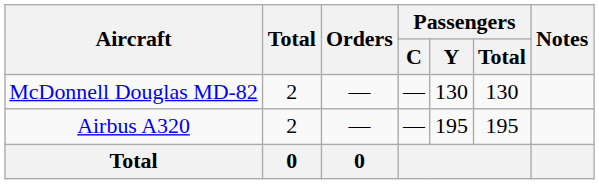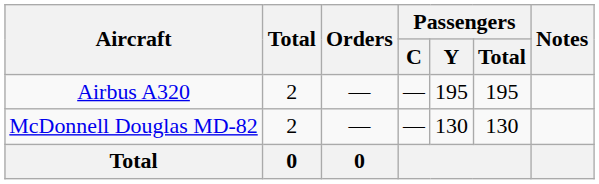 <table class="wikitable" style="margin:1em auto; border-collapse:collapse; text-align:center">
 <tr>
 <th rowspan="2">Aircraft</th>
 <th rowspan="2">Total</th>
 <th rowspan="2">Orders</th>
 <th colspan="3">Passengers</th>
 <th rowspan="2">Notes</th>
 </tr>
 <tr>
 <th><abbr>C</abbr></th>
 <th><abbr>Y</abbr></th>
 <th>Total</th>
 </tr>
 <tr>
+<td><a href='#'>Airbus A320</a></td>
+<td>2</td>
+<td>—</td>
+<td>—</td>
+<td>195</td>
+<td>195</td>
+<td></td>
+</tr>
+<tr>
 <td><a href='#'>McDonnell Douglas MD-82</a></td>
 <td>2</td>
 <td>—</td>
 <td>—</td>
 <td>130</td>
 <td>130</td>
-<td></td>
-</tr>
-<tr>
-<td><a href='#'>Airbus A320</a></td>
-<td>2</td>
-<td>—</td>
-<td>—</td>
-<td>195</td>
-<td>195</td>
 <td></td>
 </tr>
 <tr>
 <th>Total</th>
 <th>0</th>
 <th>0</th>
 <th colspan="3"></th>
 <th></th>
 </tr>
 </table>
